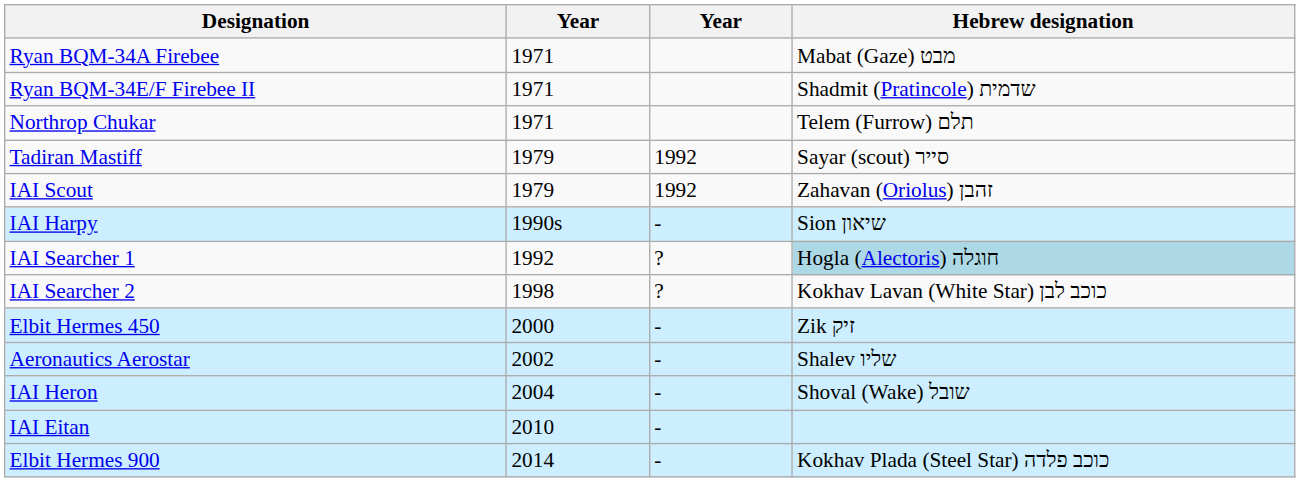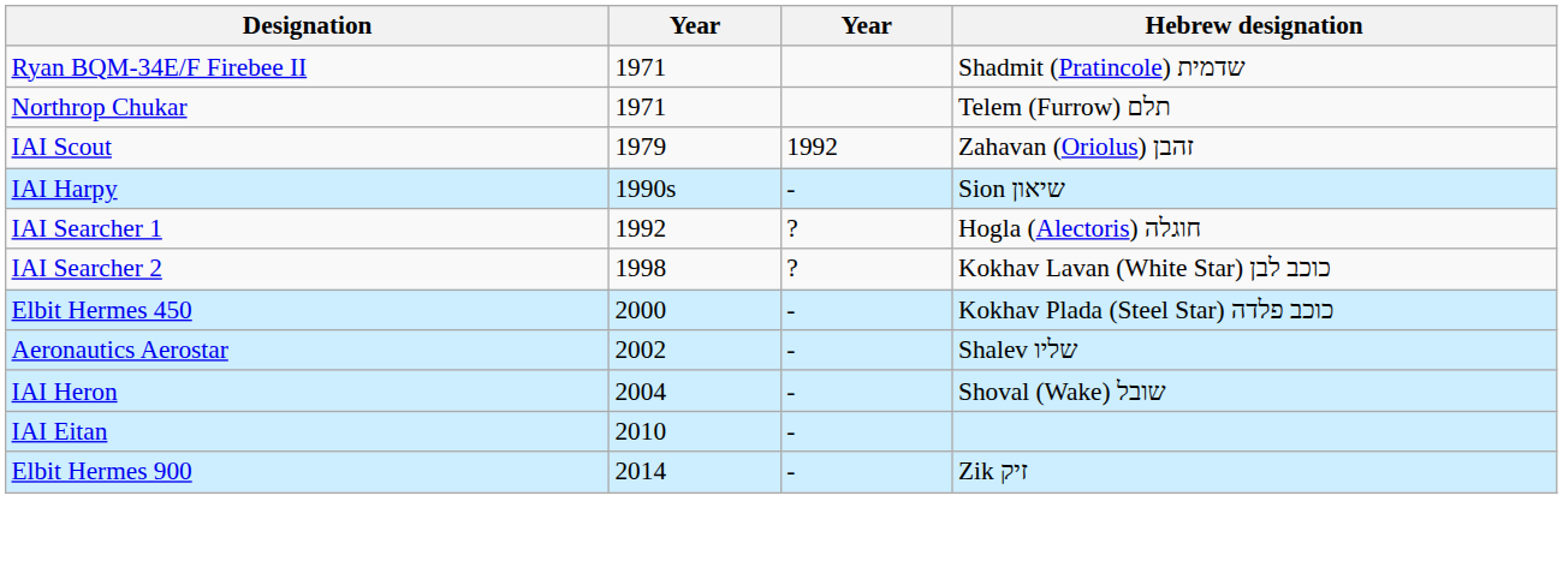 <table class="wikitable sortable">
 <tr>
 <th width="370">Designation</th>
 <th width="100">Year</th>
 <th width="100">Year</th>
 <th width="370">Hebrew designation</th>
-</tr>
-<tr>
-<td> <a href='#'>Ryan BQM-34A Firebee</a></td>
-<td>1971</td>
-<td></td>
-<td>Mabat (Gaze) מבט</td>
 </tr>
 <tr>
 <td> <a href='#'>Ryan BQM-34E/F Firebee II</a></td>
 <td>1971</td>
 <td></td>
 <td>Shadmit (<a href='#'>Pratincole</a>) שדמית</td>
 </tr>
 <tr>
 <td> <a href='#'>Northrop Chukar</a></td>
 <td>1971</td>
 <td></td>
 <td>Telem (Furrow) תלם</td>
-</tr>
-<tr>
-<td> <a href='#'>Tadiran Mastiff</a></td>
-<td>1979</td>
-<td>1992</td>
-<td>Sayar (scout) סייר</td>
 </tr>
 <tr>
 <td> <a href='#'>IAI Scout</a></td>
 <td>1979</td>
 <td>1992</td>
 <td>Zahavan (<a href='#'>Oriolus</a>) זהבן</td>
 </tr>
 <tr style="background:#cceeff">
 <td> <a href='#'>IAI Harpy</a></td>
 <td>1990s</td>
 <td>-</td>
 <td>Sion שיאון</td>
 </tr>
 <tr>
 <td> <a href='#'>IAI Searcher 1</a></td>
 <td>1992</td>
 <td>?</td>
-<td style="background: lightblue;">Hogla (<a href='#'>Alectoris</a>) חוגלה</td>
+<td>Hogla (<a href='#'>Alectoris</a>) חוגלה</td>
 </tr>
 <tr>
 <td> <a href='#'>IAI Searcher 2</a></td>
 <td>1998</td>
 <td>?</td>
 <td>Kokhav Lavan (White Star) כוכב לבן</td>
 </tr>
 <tr style="background:#cceeff">
 <td> <a href='#'>Elbit Hermes 450</a></td>
 <td>2000</td>
 <td>-</td>
-<td>Zik זיק</td>
+<td>Kokhav Plada (Steel Star) כוכב פלדה</td>
 </tr>
 <tr style="background:#cceeff">
 <td> <a href='#'>Aeronautics Aerostar</a></td>
 <td>2002</td>
 <td>-</td>
 <td>Shalev שליו</td>
 </tr>
 <tr style="background:#cceeff">
 <td> <a href='#'>IAI Heron</a></td>
 <td>2004</td>
 <td>-</td>
 <td>Shoval (Wake) שובל</td>
 </tr>
 <tr style="background:#cceeff">
 <td> <a href='#'>IAI Eitan</a></td>
 <td>2010</td>
 <td>-</td>
 <td></td>
 </tr>
 <tr style="background:#cceeff">
 <td> <a href='#'>Elbit Hermes 900</a></td>
 <td>2014</td>
 <td>-</td>
-<td>Kokhav Plada (Steel Star) כוכב פלדה</td>
+<td>Zik זיק</td>
 </tr>
 </table>
